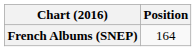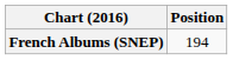 <table class="wikitable sortable plainrowheaders" style="text-align:center">
 <tr>
 <th scope="col">Chart (2016)</th>
 <th scope="col">Position</th>
 </tr>
 <tr>
 <th scope="row">French Albums (SNEP)</th>
-<td>164</td>
+<td>194</td>
 </tr>
 </table>
